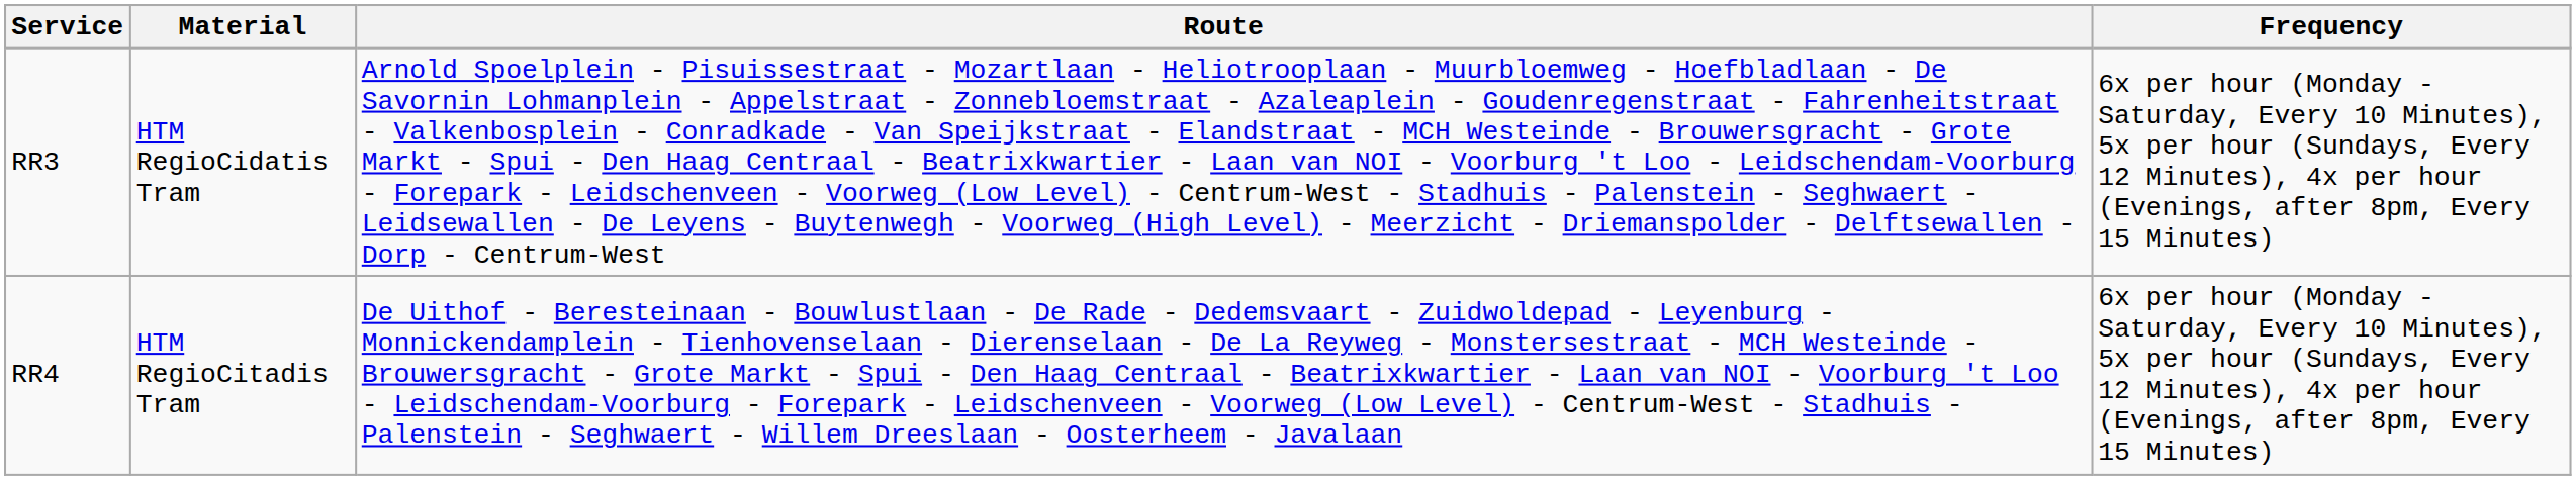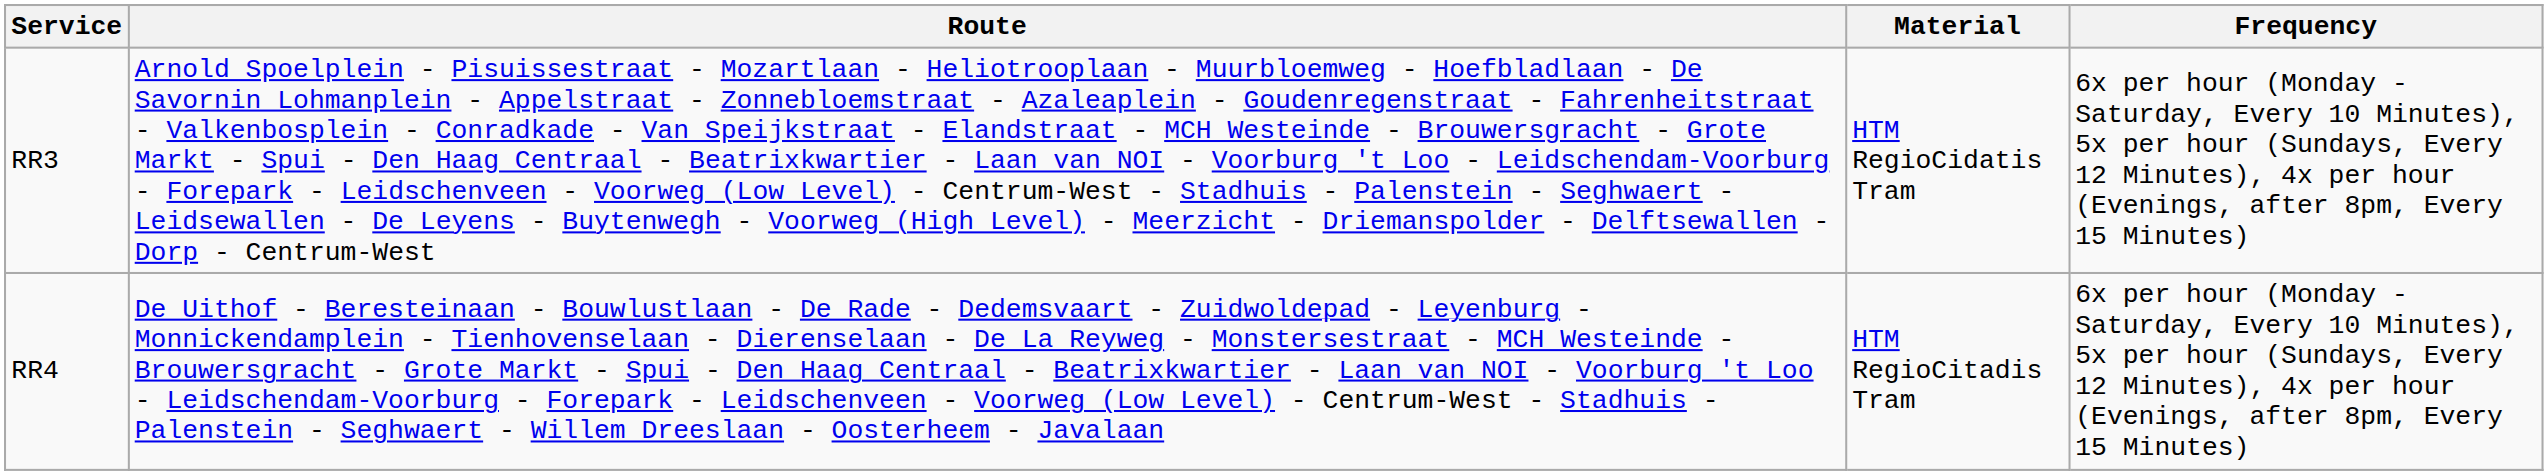 <table class="wikitable vatop">
 <tr>
 <th>Service</th>
+<th>Route</th>
 <th>Material</th>
-<th>Route</th>
 <th>Frequency</th>
 </tr>
 <tr>
 <td>RR3</td>
+<td><a href='#'>Arnold Spoelplein</a> - <a href='#'>Pisuissestraat</a> - <a href='#'>Mozartlaan</a> - <a href='#'>Heliotrooplaan</a> - <a href='#'>Muurbloemweg</a> - <a href='#'>Hoefbladlaan</a> - <a href='#'>De Savornin Lohmanplein</a> - <a href='#'>Appelstraat</a> - <a href='#'>Zonnebloemstraat</a> - <a href='#'>Azaleaplein</a> - <a href='#'>Goudenregenstraat</a> - <a href='#'>Fahrenheitstraat</a> - <a href='#'>Valkenbosplein</a> - <a href='#'>Conradkade</a> - <a href='#'>Van Speijkstraat</a> - <a href='#'>Elandstraat</a> - <a href='#'>MCH Westeinde</a> - <a href='#'>Brouwersgracht</a> - <a href='#'>Grote Markt</a> - <a href='#'>Spui</a> - <a href='#'>Den Haag Centraal</a> - <a href='#'>Beatrixkwartier</a> - <a href='#'>Laan van NOI</a> - <a href='#'>Voorburg 't Loo</a> - <a href='#'>Leidschendam-Voorburg</a> - <a href='#'>Forepark</a> - <a href='#'>Leidschenveen</a> - <a href='#'>Voorweg (Low Level)</a> - Centrum-West - <a href='#'>Stadhuis</a> - <a href='#'>Palenstein</a> - <a href='#'>Seghwaert</a> - <a href='#'>Leidsewallen</a> - <a href='#'>De Leyens</a> - <a href='#'>Buytenwegh</a> - <a href='#'>Voorweg (High Level)</a> - <a href='#'>Meerzicht</a> - <a href='#'>Driemanspolder</a> - <a href='#'>Delftsewallen</a> - <a href='#'>Dorp</a> - Centrum-West</td>
 <td><a href='#'>HTM</a> RegioCidatis Tram</td>
-<td><a href='#'>Arnold Spoelplein</a> - <a href='#'>Pisuissestraat</a> - <a href='#'>Mozartlaan</a> - <a href='#'>Heliotrooplaan</a> - <a href='#'>Muurbloemweg</a> - <a href='#'>Hoefbladlaan</a> - <a href='#'>De Savornin Lohmanplein</a> - <a href='#'>Appelstraat</a> - <a href='#'>Zonnebloemstraat</a> - <a href='#'>Azaleaplein</a> - <a href='#'>Goudenregenstraat</a> - <a href='#'>Fahrenheitstraat</a> - <a href='#'>Valkenbosplein</a> - <a href='#'>Conradkade</a> - <a href='#'>Van Speijkstraat</a> - <a href='#'>Elandstraat</a> - <a href='#'>MCH Westeinde</a> - <a href='#'>Brouwersgracht</a> - <a href='#'>Grote Markt</a> - <a href='#'>Spui</a> - <a href='#'>Den Haag Centraal</a> - <a href='#'>Beatrixkwartier</a> - <a href='#'>Laan van NOI</a> - <a href='#'>Voorburg 't Loo</a> - <a href='#'>Leidschendam-Voorburg</a> - <a href='#'>Forepark</a> - <a href='#'>Leidschenveen</a> - <a href='#'>Voorweg (Low Level)</a> - Centrum-West - <a href='#'>Stadhuis</a> - <a href='#'>Palenstein</a> - <a href='#'>Seghwaert</a> - <a href='#'>Leidsewallen</a> - <a href='#'>De Leyens</a> - <a href='#'>Buytenwegh</a> - <a href='#'>Voorweg (High Level)</a> - <a href='#'>Meerzicht</a> - <a href='#'>Driemanspolder</a> - <a href='#'>Delftsewallen</a> - <a href='#'>Dorp</a> - Centrum-West</td>
 <td>6x per hour (Monday - Saturday, Every 10 Minutes), 5x per hour (Sundays, Every 12 Minutes), 4x per hour (Evenings, after 8pm, Every 15 Minutes)</td>
 </tr>
 <tr>
 <td>RR4</td>
+<td><a href='#'>De Uithof</a> - <a href='#'>Beresteinaan</a> - <a href='#'>Bouwlustlaan</a> - <a href='#'>De Rade</a> - <a href='#'>Dedemsvaart</a> - <a href='#'>Zuidwoldepad</a> - <a href='#'>Leyenburg</a> - <a href='#'>Monnickendamplein</a> - <a href='#'>Tienhovenselaan</a> - <a href='#'>Dierenselaan</a> - <a href='#'>De La Reyweg</a> - <a href='#'>Monstersestraat</a> - <a href='#'>MCH Westeinde</a> - <a href='#'>Brouwersgracht</a> - <a href='#'>Grote Markt</a> - <a href='#'>Spui</a> - <a href='#'>Den Haag Centraal</a> - <a href='#'>Beatrixkwartier</a> - <a href='#'>Laan van NOI</a> - <a href='#'>Voorburg 't Loo</a> - <a href='#'>Leidschendam-Voorburg</a> - <a href='#'>Forepark</a> - <a href='#'>Leidschenveen</a> - <a href='#'>Voorweg (Low Level)</a> - Centrum-West - <a href='#'>Stadhuis</a> - <a href='#'>Palenstein</a> - <a href='#'>Seghwaert</a> - <a href='#'>Willem Dreeslaan</a> - <a href='#'>Oosterheem</a> - <a href='#'>Javalaan</a></td>
 <td><a href='#'>HTM</a> RegioCitadis Tram</td>
-<td><a href='#'>De Uithof</a> - <a href='#'>Beresteinaan</a> - <a href='#'>Bouwlustlaan</a> - <a href='#'>De Rade</a> - <a href='#'>Dedemsvaart</a> - <a href='#'>Zuidwoldepad</a> - <a href='#'>Leyenburg</a> - <a href='#'>Monnickendamplein</a> - <a href='#'>Tienhovenselaan</a> - <a href='#'>Dierenselaan</a> - <a href='#'>De La Reyweg</a> - <a href='#'>Monstersestraat</a> - <a href='#'>MCH Westeinde</a> - <a href='#'>Brouwersgracht</a> - <a href='#'>Grote Markt</a> - <a href='#'>Spui</a> - <a href='#'>Den Haag Centraal</a> - <a href='#'>Beatrixkwartier</a> - <a href='#'>Laan van NOI</a> - <a href='#'>Voorburg 't Loo</a> - <a href='#'>Leidschendam-Voorburg</a> - <a href='#'>Forepark</a> - <a href='#'>Leidschenveen</a> - <a href='#'>Voorweg (Low Level)</a> - Centrum-West - <a href='#'>Stadhuis</a> - <a href='#'>Palenstein</a> - <a href='#'>Seghwaert</a> - <a href='#'>Willem Dreeslaan</a> - <a href='#'>Oosterheem</a> - <a href='#'>Javalaan</a></td>
 <td>6x per hour (Monday - Saturday, Every 10 Minutes), 5x per hour (Sundays, Every 12 Minutes), 4x per hour (Evenings, after 8pm, Every 15 Minutes)</td>
 </tr>
 </table>
